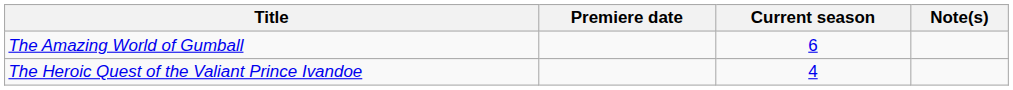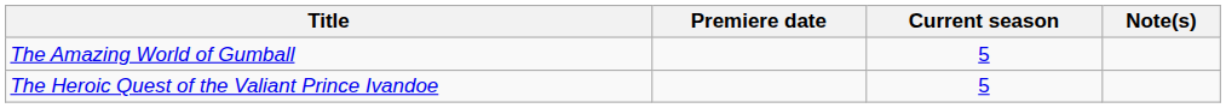 <table class="wikitable plainrowheaders sortable" style="width:75%;text-align:center;">
 <tr>
 <th>Title</th>
 <th>Premiere date</th>
 <th>Current season</th>
 <th class="unsortable">Note(s)</th>
 </tr>
 <tr>
 <td scope="row" style="text-align:left;"><em><a href='#'>The Amazing World of Gumball</a></em></td>
 <td></td>
-<td><a href='#'>6</a></td>
+<td><a href='#'>5</a></td>
 <td></td>
 </tr>
 <tr>
 <td scope="row" style="text-align:left;"><em><a href='#'>The Heroic Quest of the Valiant Prince Ivandoe</a></em></td>
 <td></td>
-<td><a href='#'>4</a></td>
+<td><a href='#'>5</a></td>
 <td></td>
 </tr>
 </table>
